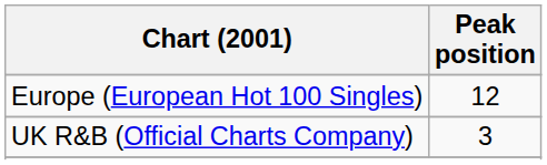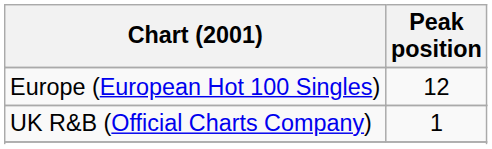 <table class="wikitable sortable">
 <tr>
 <th>Chart (2001)</th>
 <th>Peak<br>position</th>
 </tr>
 <tr>
 </tr>
 <tr>
 </tr>
 <tr>
 </tr>
 <tr>
 </tr>
 <tr>
 </tr>
 <tr>
 <td>Europe (<a href='#'>European Hot 100 Singles</a>)</td>
 <td align="center">12</td>
 </tr>
 <tr>
 </tr>
 <tr>
 </tr>
 <tr>
 </tr>
 <tr>
 </tr>
 <tr>
 </tr>
 <tr>
 </tr>
 <tr>
 </tr>
 <tr>
 </tr>
 <tr>
 <td align="left">UK R&B (<a href='#'>Official Charts Company</a>)</td>
-<td align="center">3</td>
+<td align="center">1</td>
 </tr>
 <tr>
 </tr>
 <tr>
 </tr>
 <tr>
 </tr>
 </table>
